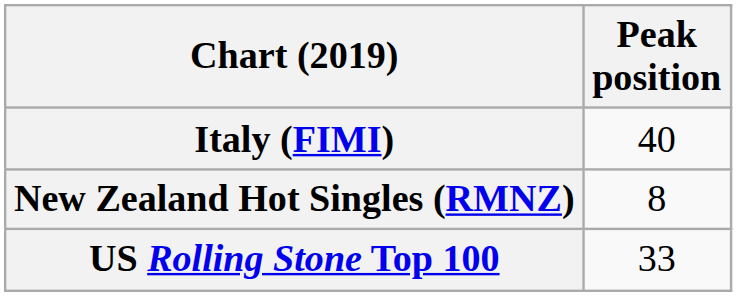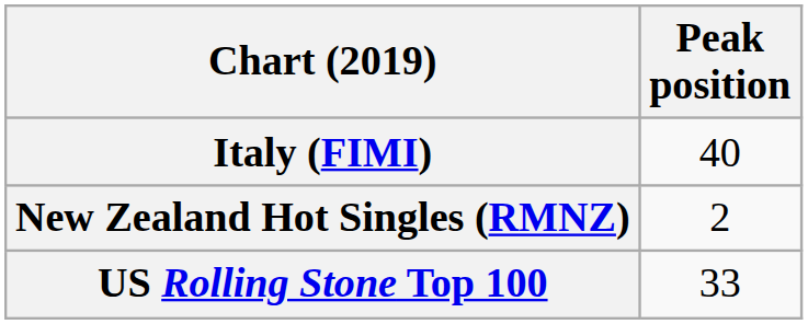 <table class="wikitable sortable plainrowheaders" style="text-align:center">
 <tr>
 <th scope="col">Chart (2019)</th>
 <th scope="col">Peak<br>position</th>
 </tr>
 <tr>
 <th scope="row">Italy (<a href='#'>FIMI</a>)</th>
 <td>40</td>
 </tr>
 <tr>
 <th scope="row">New Zealand Hot Singles (<a href='#'>RMNZ</a>)</th>
-<td>8</td>
+<td>2</td>
 </tr>
 <tr>
 <th scope="row">US <a href='#'><em>Rolling Stone</em> Top 100</a></th>
 <td>33</td>
 </tr>
 </table>
